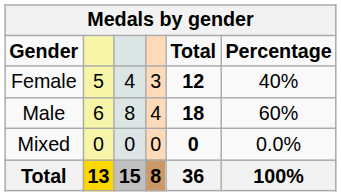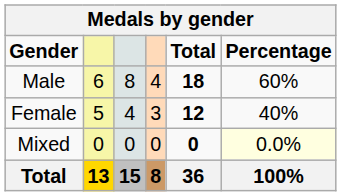 <table class="wikitable" style="font-size:85%;float:right;clear:right;margin-left:1em;text-align:center">
 <tr bgcolor=EFEFEF>
 <th colspan=6>Medals by gender</th>
 </tr>
 <tr>
 <td><strong>Gender</strong></td>
 <td bgcolor=F7F6A8></td>
 <td bgcolor=DCE5E5></td>
 <td bgcolor=FFDAB9></td>
 <td><strong>Total</strong></td>
 <td><strong>Percentage</strong></td>
 </tr>
 <tr>
+<td>Male</td>
+<td bgcolor=F7F6A8>6</td>
+<td bgcolor=DCE5E5>8</td>
+<td bgcolor=FFDAB9>4</td>
+<td><strong>18</strong></td>
+<td>60%</td>
+</tr>
+<tr>
 <td>Female</td>
 <td bgcolor=F7F6A8>5</td>
 <td bgcolor=DCE5E5>4</td>
 <td bgcolor=FFDAB9>3</td>
 <td><strong>12</strong></td>
 <td>40%</td>
 </tr>
 <tr>
-<td>Male</td>
-<td bgcolor=F7F6A8>6</td>
-<td bgcolor=DCE5E5>8</td>
-<td bgcolor=FFDAB9>4</td>
-<td><strong>18</strong></td>
-<td>60%</td>
-</tr>
-<tr>
 <td>Mixed</td>
 <td bgcolor=F7F6A8>0</td>
 <td bgcolor=DCE5E5>0</td>
 <td bgcolor=FFDAB9>0</td>
 <td><strong>0</strong></td>
-<td>0.0%</td>
+<td style="background: lightyellow;">0.0%</td>
 </tr>
 <tr>
 <th>Total</th>
 <th style="background:gold;">13</th>
 <th style="background:silver;">15</th>
 <th style="background:#c96;">8</th>
 <th>36</th>
 <th>100%</th>
 </tr>
 </table>
